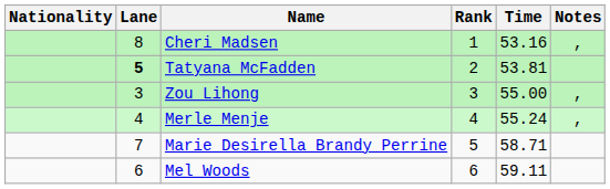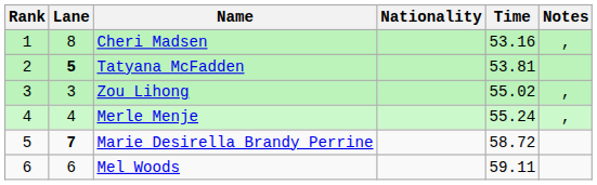 <table class="wikitable sortable" style="text-align:center">
 <tr>
-<th>Nationality</th>
+<th>Rank</th>
 <th>Lane</th>
 <th>Name</th>
-<th>Rank</th>
+<th>Nationality</th>
 <th>Time</th>
 <th>Notes</th>
 </tr>
 <tr bgcolor=bbf3bb>
-<td align="left"></td>
+<td>1</td>
 <td>8</td>
 <td align="left"><a href='#'>Cheri Madsen</a></td>
-<td>1</td>
+<td align="left"></td>
 <td>53.16</td>
 <td>, </td>
 </tr>
 <tr bgcolor=bbf3bb>
-<td align="left"></td>
+<td>2</td>
 <td><strong>5</strong></td>
 <td align="left"><a href='#'>Tatyana McFadden</a></td>
-<td>2</td>
+<td align="left"></td>
 <td>53.81</td>
 <td></td>
 </tr>
 <tr bgcolor=bbf3bb>
-<td align="left"></td>
+<td>3</td>
 <td>3</td>
 <td align="left"><a href='#'>Zou Lihong</a></td>
-<td>3</td>
-<td>55.00</td>
+<td align="left"></td>
+<td>55.02</td>
 <td>, </td>
 </tr>
 <tr bgcolor=ccf9cc>
-<td align="left"></td>
+<td>4</td>
 <td>4</td>
 <td align="left"><a href='#'>Merle Menje</a></td>
-<td>4</td>
+<td align="left"></td>
 <td>55.24</td>
 <td>, </td>
 </tr>
 <tr>
+<td>5</td>
+<td><strong>7</strong></td>
+<td align="left"><a href='#'>Marie Desirella Brandy Perrine</a></td>
 <td align="left"></td>
-<td>7</td>
-<td align="left"><a href='#'>Marie Desirella Brandy Perrine</a></td>
-<td>5</td>
-<td>58.71</td>
+<td>58.72</td>
 <td></td>
 </tr>
 <tr>
-<td align="left"></td>
+<td>6</td>
 <td>6</td>
 <td align="left"><a href='#'>Mel Woods</a></td>
-<td>6</td>
+<td align="left"></td>
 <td>59.11</td>
 <td></td>
 </tr>
 </table>
